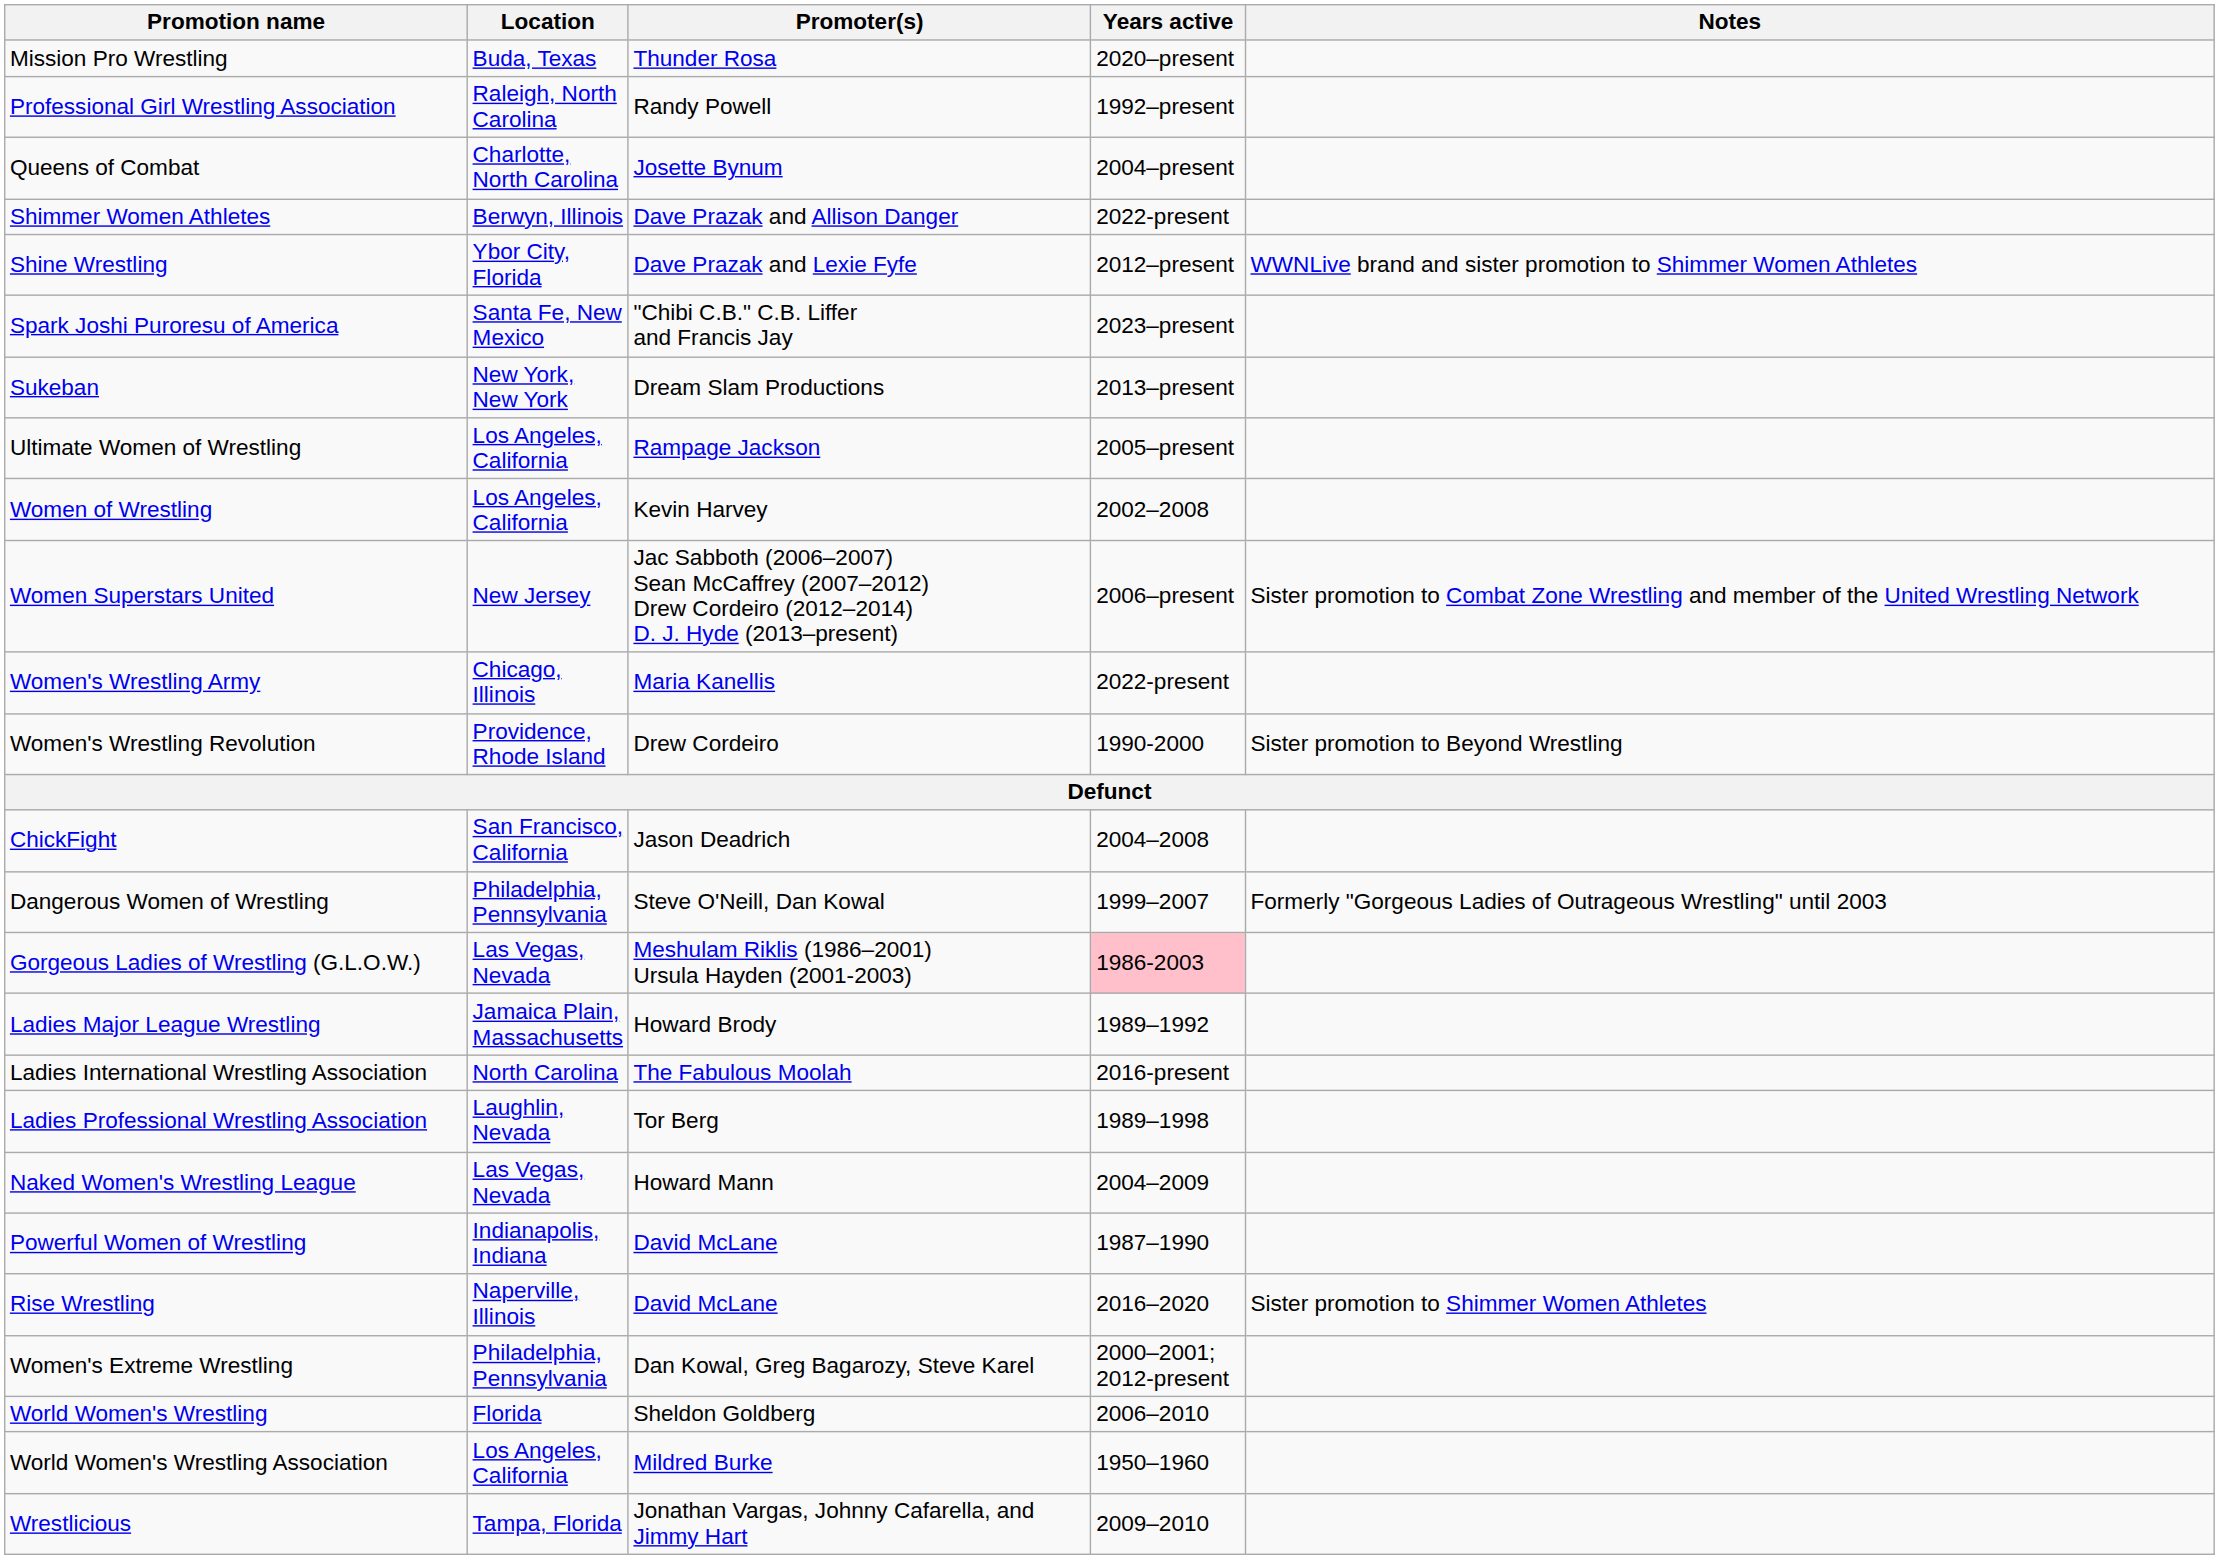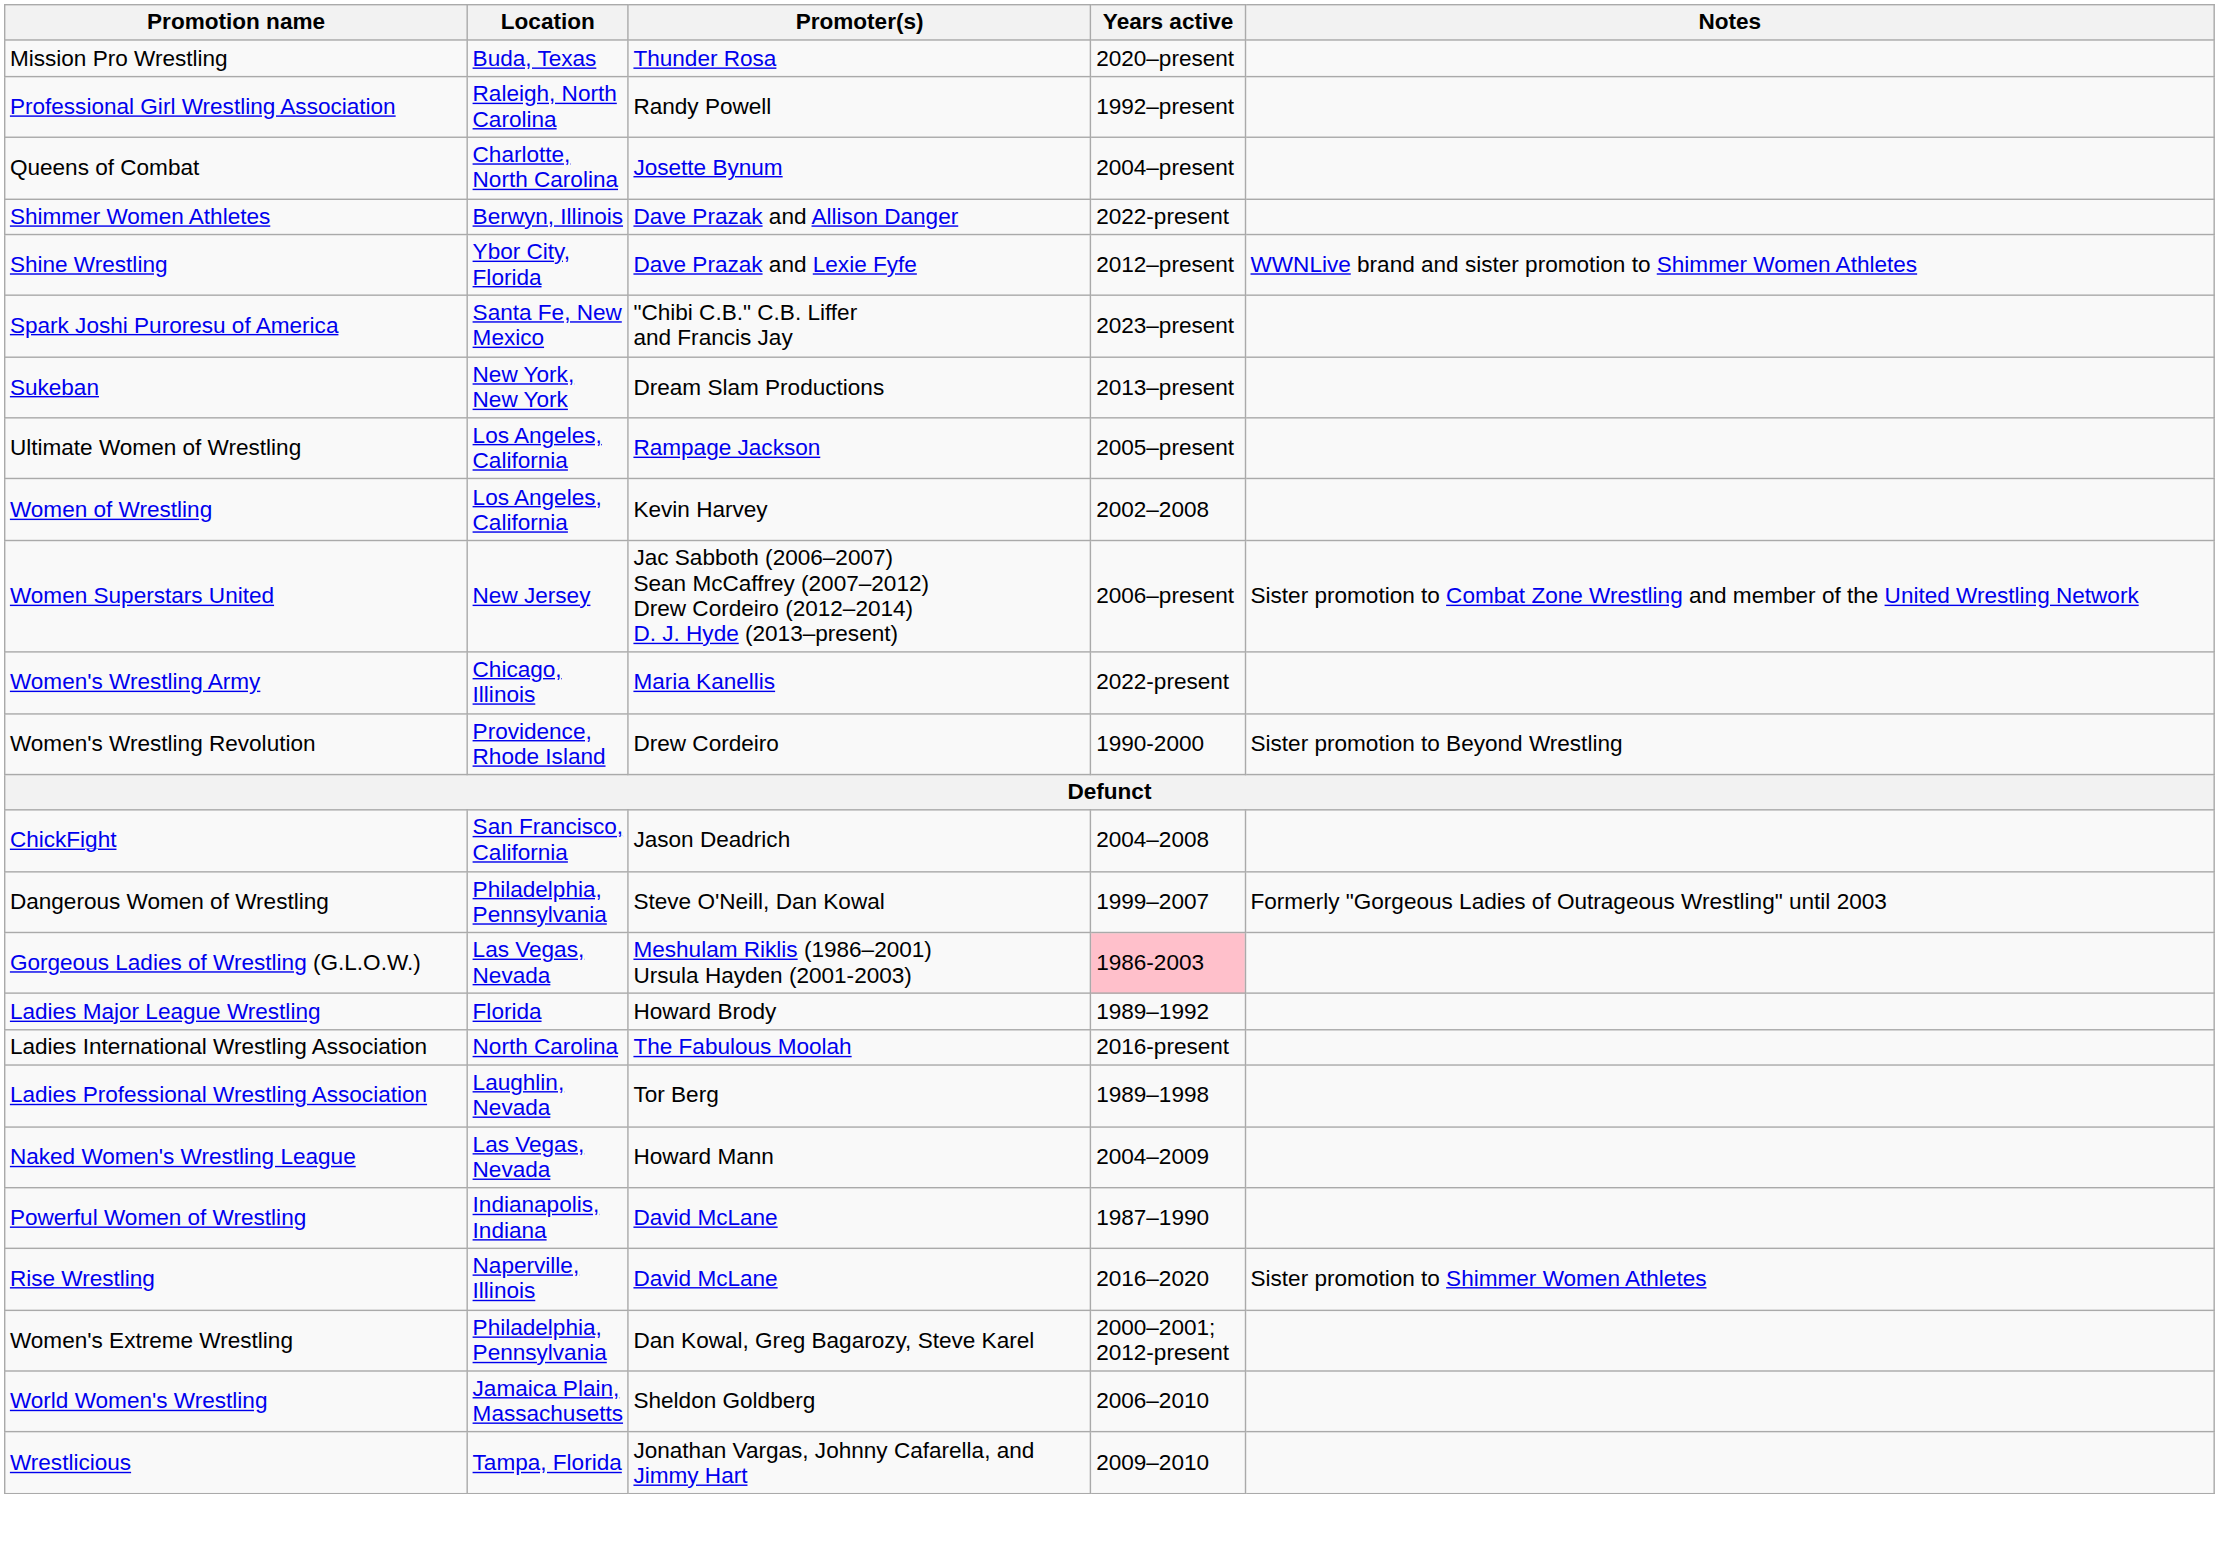 <table class="wikitable sortable" style="text-align: left;">
 <tr>
 <th width="21%">Promotion name</th>
 <th width="7%">Location</th>
 <th width="21%">Promoter(s)</th>
 <th width="7%">Years active</th>
 <th width="55%">Notes</th>
 </tr>
 <tr>
 <td>Mission Pro Wrestling</td>
 <td><a href='#'>Buda, Texas</a></td>
 <td><a href='#'>Thunder Rosa</a></td>
 <td>2020–present</td>
 <td></td>
 </tr>
 <tr>
 <td><a href='#'>Professional Girl Wrestling Association</a></td>
 <td><a href='#'>Raleigh, North Carolina</a></td>
 <td>Randy Powell</td>
 <td>1992–present</td>
 <td></td>
 </tr>
 <tr>
 <td>Queens of Combat</td>
 <td><a href='#'>Charlotte, North Carolina</a></td>
 <td><a href='#'>Josette Bynum</a></td>
 <td>2004–present</td>
 <td></td>
 </tr>
 <tr>
 <td><a href='#'>Shimmer Women Athletes</a></td>
 <td><a href='#'>Berwyn, Illinois</a></td>
 <td><a href='#'>Dave Prazak</a> and <a href='#'>Allison Danger</a></td>
 <td>2022-present</td>
 <td></td>
 </tr>
 <tr>
 <td><a href='#'>Shine Wrestling</a></td>
 <td><a href='#'>Ybor City, Florida</a></td>
 <td><a href='#'>Dave Prazak</a> and <a href='#'>Lexie Fyfe</a></td>
 <td>2012–present</td>
 <td><a href='#'>WWNLive</a> brand and sister promotion to <a href='#'>Shimmer Women Athletes</a></td>
 </tr>
 <tr>
 <td><a href='#'>Spark Joshi Puroresu of America</a></td>
 <td><a href='#'>Santa Fe, New Mexico</a></td>
 <td>"Chibi C.B." C.B. Liffer<br>and Francis Jay</td>
 <td>2023–present</td>
 <td></td>
 </tr>
 <tr>
 <td><a href='#'>Sukeban</a></td>
 <td><a href='#'>New York, New York</a></td>
 <td>Dream Slam Productions</td>
 <td>2013–present</td>
 <td></td>
 </tr>
 <tr>
 <td>Ultimate Women of Wrestling</td>
 <td><a href='#'>Los Angeles, California</a></td>
 <td><a href='#'>Rampage Jackson</a></td>
 <td>2005–present</td>
 </tr>
 <tr>
 <td><a href='#'>Women of Wrestling</a></td>
 <td><a href='#'>Los Angeles, California</a></td>
 <td>Kevin Harvey</td>
 <td>2002–2008</td>
 <td></td>
 </tr>
 <tr>
 <td><a href='#'>Women Superstars United</a></td>
 <td><a href='#'>New Jersey</a></td>
 <td>Jac Sabboth (2006–2007)<br>Sean McCaffrey (2007–2012)<br>Drew Cordeiro (2012–2014)<br><a href='#'>D. J. Hyde</a> (2013–present)</td>
 <td>2006–present</td>
 <td>Sister promotion to <a href='#'>Combat Zone Wrestling</a> and member of the <a href='#'>United Wrestling Network</a></td>
 </tr>
 <tr>
 <td><a href='#'>Women's Wrestling Army</a></td>
 <td><a href='#'>Chicago, Illinois</a></td>
 <td><a href='#'>Maria Kanellis</a></td>
 <td>2022-present</td>
 <td></td>
 </tr>
 <tr>
 <td>Women's Wrestling Revolution</td>
 <td><a href='#'>Providence, Rhode Island</a></td>
 <td>Drew Cordeiro</td>
 <td>1990-2000</td>
 <td>Sister promotion to Beyond Wrestling</td>
 </tr>
 <tr>
 <th colspan="5">Defunct</th>
 </tr>
 <tr>
 <td><a href='#'>ChickFight</a></td>
 <td><a href='#'>San Francisco, California</a></td>
 <td>Jason Deadrich</td>
 <td>2004–2008</td>
 <td></td>
 </tr>
 <tr>
 <td>Dangerous Women of Wrestling</td>
 <td><a href='#'>Philadelphia, Pennsylvania</a></td>
 <td>Steve O'Neill, Dan Kowal</td>
 <td>1999–2007</td>
 <td>Formerly "Gorgeous Ladies of Outrageous Wrestling" until 2003</td>
 </tr>
 <tr>
 <td><a href='#'>Gorgeous Ladies of Wrestling</a> (G.L.O.W.)</td>
 <td><a href='#'>Las Vegas, Nevada</a></td>
 <td><a href='#'>Meshulam Riklis</a> (1986–2001)<br>Ursula Hayden (2001-2003)</td>
 <td style="background: pink;">1986-2003</td>
 <td></td>
 </tr>
 <tr>
 <td><a href='#'>Ladies Major League Wrestling</a></td>
-<td><a href='#'>Jamaica Plain, Massachusetts</a></td>
+<td><a href='#'>Florida</a></td>
 <td>Howard Brody</td>
 <td>1989–1992</td>
 <td></td>
 </tr>
 <tr>
 <td>Ladies International Wrestling Association</td>
 <td><a href='#'>North Carolina</a></td>
 <td><a href='#'>The Fabulous Moolah</a></td>
 <td>2016-present</td>
 <td></td>
 </tr>
 <tr>
 <td><a href='#'>Ladies Professional Wrestling Association</a></td>
 <td><a href='#'>Laughlin, Nevada</a></td>
 <td>Tor Berg</td>
 <td>1989–1998</td>
 <td></td>
 </tr>
 <tr>
 <td><a href='#'>Naked Women's Wrestling League</a></td>
 <td><a href='#'>Las Vegas, Nevada</a></td>
 <td>Howard Mann</td>
 <td>2004–2009</td>
 <td></td>
 </tr>
 <tr>
 <td><a href='#'>Powerful Women of Wrestling</a></td>
 <td><a href='#'>Indianapolis, Indiana</a></td>
 <td><a href='#'>David McLane</a></td>
 <td>1987–1990</td>
 <td></td>
 </tr>
 <tr>
 <td><a href='#'>Rise Wrestling</a></td>
 <td><a href='#'>Naperville, Illinois</a></td>
 <td><a href='#'>David McLane</a></td>
 <td>2016–2020</td>
 <td>Sister promotion to <a href='#'>Shimmer Women Athletes</a></td>
 </tr>
 <tr>
 <td>Women's Extreme Wrestling</td>
 <td><a href='#'>Philadelphia, Pennsylvania</a></td>
 <td>Dan Kowal, Greg Bagarozy, Steve Karel</td>
 <td>2000–2001; 2012-present</td>
 <td></td>
 </tr>
 <tr>
 <td><a href='#'>World Women's Wrestling</a></td>
-<td><a href='#'>Florida</a></td>
+<td><a href='#'>Jamaica Plain, Massachusetts</a></td>
 <td>Sheldon Goldberg</td>
 <td>2006–2010</td>
-<td></td>
-</tr>
-<tr>
-<td>World Women's Wrestling Association</td>
-<td><a href='#'>Los Angeles, California</a></td>
-<td><a href='#'>Mildred Burke</a></td>
-<td>1950–1960</td>
 <td></td>
 </tr>
 <tr>
 <td><a href='#'>Wrestlicious</a></td>
 <td><a href='#'>Tampa, Florida</a></td>
 <td>Jonathan Vargas, Johnny Cafarella, and <a href='#'>Jimmy Hart</a></td>
 <td>2009–2010</td>
 <td></td>
 </tr>
 </table>
